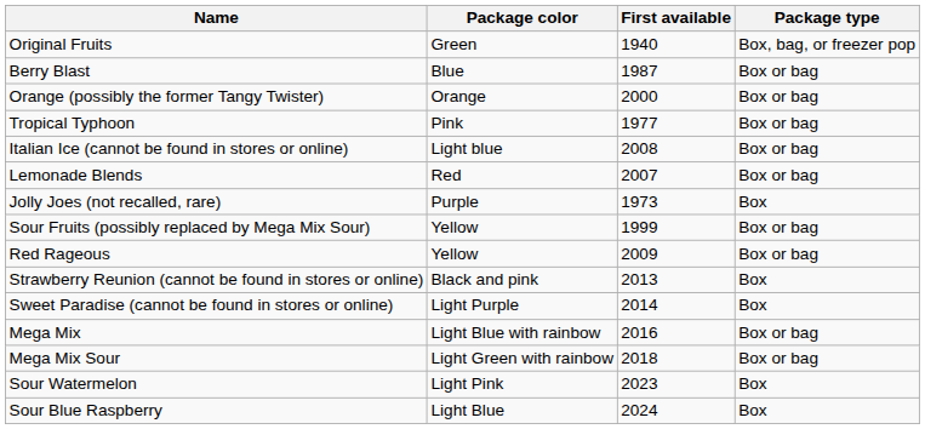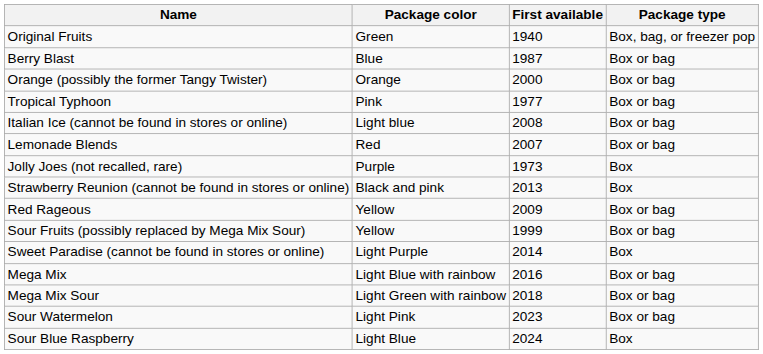 <table class="wikitable">
 <tr>
 <th>Name</th>
 <th>Package color</th>
 <th>First available</th>
 <th>Package type</th>
 </tr>
 <tr>
 <td>Original Fruits</td>
 <td>Green</td>
 <td>1940</td>
 <td>Box, bag, or freezer pop</td>
 </tr>
 <tr>
 <td>Berry Blast</td>
 <td>Blue</td>
 <td>1987</td>
 <td>Box or bag</td>
 </tr>
 <tr>
 <td>Orange (possibly the former Tangy Twister)</td>
 <td>Orange</td>
 <td>2000</td>
 <td>Box or bag</td>
 </tr>
 <tr>
 <td>Tropical Typhoon</td>
 <td>Pink</td>
 <td>1977</td>
 <td>Box or bag</td>
 </tr>
 <tr>
 <td>Italian Ice (cannot be found in stores or online)</td>
 <td>Light blue</td>
 <td>2008</td>
 <td>Box or bag</td>
 </tr>
 <tr>
 <td>Lemonade Blends</td>
 <td>Red</td>
 <td>2007</td>
 <td>Box or bag</td>
 </tr>
 <tr>
 <td>Jolly Joes (not recalled, rare)</td>
 <td>Purple</td>
 <td>1973</td>
 <td>Box</td>
 </tr>
 <tr>
-<td>Sour Fruits (possibly replaced by Mega Mix Sour)</td>
-<td>Yellow</td>
-<td>1999</td>
-<td>Box or bag</td>
+<td>Strawberry Reunion (cannot be found in stores or online)</td>
+<td>Black and pink</td>
+<td>2013</td>
+<td>Box</td>
 </tr>
 <tr>
 <td>Red Rageous</td>
 <td>Yellow</td>
 <td>2009</td>
 <td>Box or bag</td>
 </tr>
 <tr>
-<td>Strawberry Reunion (cannot be found in stores or online)</td>
-<td>Black and pink</td>
-<td>2013</td>
-<td>Box</td>
+<td>Sour Fruits (possibly replaced by Mega Mix Sour)</td>
+<td>Yellow</td>
+<td>1999</td>
+<td>Box or bag</td>
 </tr>
 <tr>
 <td>Sweet Paradise (cannot be found in stores or online)</td>
 <td>Light Purple</td>
 <td>2014</td>
 <td>Box</td>
 </tr>
 <tr>
 <td>Mega Mix</td>
 <td>Light Blue with rainbow</td>
 <td>2016</td>
 <td>Box or bag</td>
 </tr>
 <tr>
 <td>Mega Mix Sour</td>
 <td>Light Green with rainbow</td>
 <td>2018</td>
 <td>Box or bag</td>
 </tr>
 <tr>
 <td>Sour Watermelon</td>
 <td>Light Pink</td>
 <td>2023</td>
-<td>Box</td>
+<td>Box or bag</td>
 </tr>
 <tr>
 <td>Sour Blue Raspberry</td>
 <td>Light Blue</td>
 <td>2024</td>
 <td>Box</td>
 </tr>
 </table>
